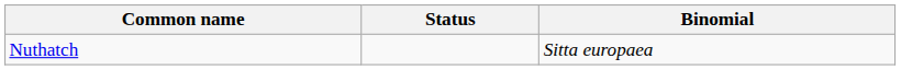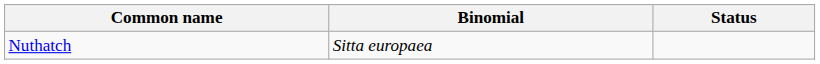 <table style="width:60%;" class="wikitable">
 <tr>
 <th width=40%>Common name</th>
+<th width=40%>Binomial</th>
 <th width=20%>Status</th>
-<th width=40%>Binomial</th>
 </tr>
 <tr>
 <td><a href='#'>Nuthatch</a></td>
+<td><em>Sitta europaea</em></td>
 <td></td>
-<td><em>Sitta europaea</em></td>
 </tr>
 </table>
